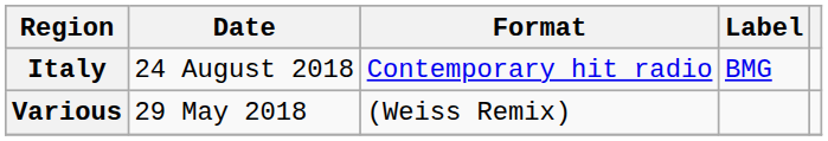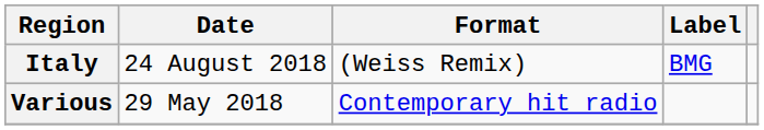 <table class="wikitable plainrowheaders">
 <tr>
 <th scope="col">Region</th>
 <th scope="col">Date</th>
 <th scope="col">Format</th>
 <th scope="col">Label</th>
 <th scope="col"></th>
 </tr>
 <tr>
 <th scope="row">Italy</th>
 <td>24 August 2018</td>
-<td rowspan="1"><a href='#'>Contemporary hit radio</a></td>
+<td> (Weiss Remix)</td>
 <td rowspan="1"><a href='#'>BMG</a></td>
 <td></td>
 </tr>
 <tr>
 <th scope="row">Various</th>
 <td rowspan="1">29 May 2018</td>
-<td> (Weiss Remix)</td>
+<td rowspan="1"><a href='#'>Contemporary hit radio</a></td>
 <td></td>
 <td></td>
 </tr>
 <tr>
 </tr>
 </table>
